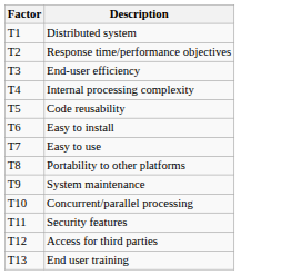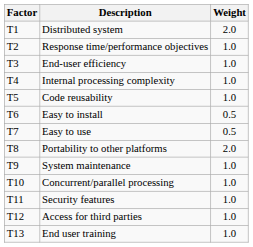 <table class="wikitable">
 <tr>
 <th>Factor</th>
 <th>Description</th>
+<th>Weight</th>
 </tr>
 <tr>
 <td>T1</td>
 <td>Distributed system</td>
+<td style="text-align: center;">2.0</td>
 </tr>
 <tr>
 <td>T2</td>
 <td>Response time/performance objectives</td>
+<td style="text-align: center;">1.0</td>
 </tr>
 <tr>
 <td>T3</td>
 <td>End-user efficiency</td>
+<td style="text-align: center;">1.0</td>
 </tr>
 <tr>
 <td>T4</td>
 <td>Internal processing complexity</td>
+<td style="text-align: center;">1.0</td>
 </tr>
 <tr>
 <td>T5</td>
 <td>Code reusability</td>
+<td style="text-align: center;">1.0</td>
 </tr>
 <tr>
 <td>T6</td>
 <td>Easy to install</td>
+<td style="text-align: center;">0.5</td>
 </tr>
 <tr>
 <td>T7</td>
 <td>Easy to use</td>
+<td style="text-align: center;">0.5</td>
 </tr>
 <tr>
 <td>T8</td>
 <td>Portability to other platforms</td>
+<td style="text-align: center;">2.0</td>
 </tr>
 <tr>
 <td>T9</td>
 <td>System maintenance</td>
+<td style="text-align: center;">1.0</td>
 </tr>
 <tr>
 <td>T10</td>
 <td>Concurrent/parallel processing</td>
+<td style="text-align: center;">1.0</td>
 </tr>
 <tr>
 <td>T11</td>
 <td>Security features</td>
+<td style="text-align: center;">1.0</td>
 </tr>
 <tr>
 <td>T12</td>
 <td>Access for third parties</td>
+<td style="text-align: center;">1.0</td>
 </tr>
 <tr>
 <td>T13</td>
 <td>End user training</td>
+<td style="text-align: center;">1.0</td>
 </tr>
 </table>
